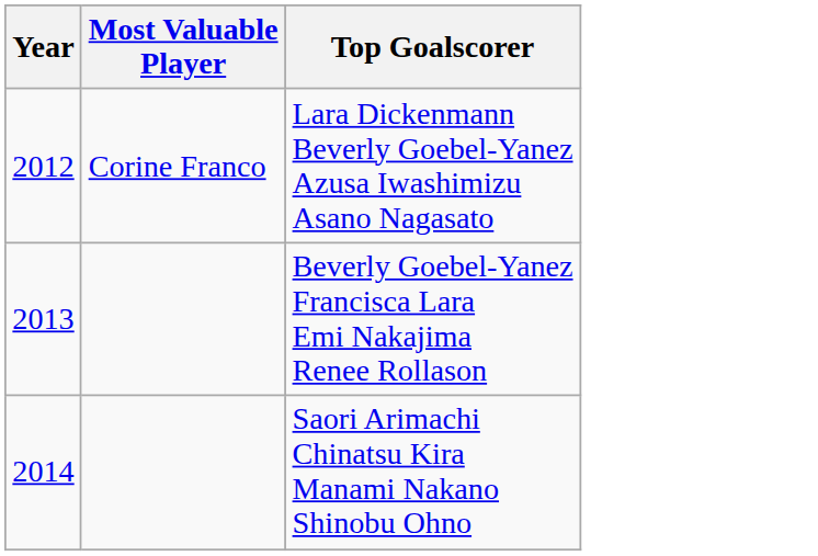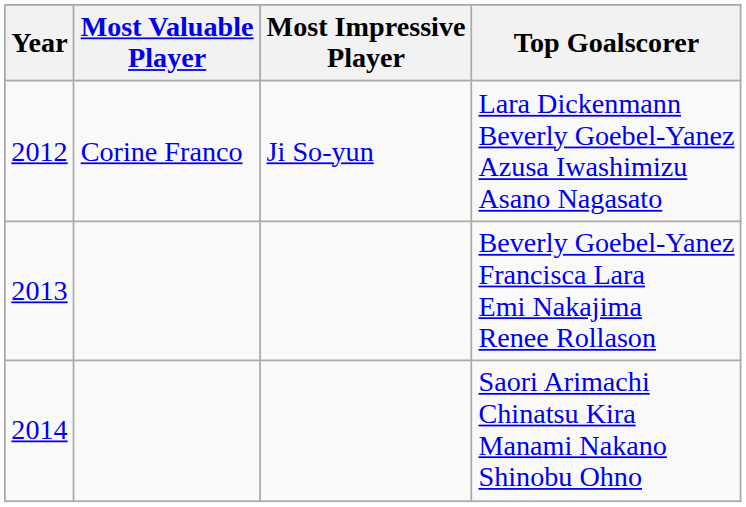 <table class="wikitable">
 <tr>
 <th>Year</th>
 <th bgcolor="gold"><a href='#'>Most Valuable<br>Player</a></th>
+<th bgcolor="silver">Most Impressive<br>Player</th>
 <th bgcolor="gold">Top Goalscorer</th>
 </tr>
 <tr>
 <td align=center><a href='#'>2012</a></td>
 <td> <a href='#'>Corine Franco</a></td>
+<td> <a href='#'>Ji So-yun</a></td>
 <td> <a href='#'>Lara Dickenmann</a><br> <a href='#'>Beverly Goebel-Yanez</a><br> <a href='#'>Azusa Iwashimizu</a><br> <a href='#'>Asano Nagasato</a></td>
 </tr>
 <tr>
 <td align=center><a href='#'>2013</a></td>
+<td></td>
 <td></td>
 <td> <a href='#'>Beverly Goebel-Yanez</a><br> <a href='#'>Francisca Lara</a><br> <a href='#'>Emi Nakajima</a><br> <a href='#'>Renee Rollason</a></td>
 </tr>
 <tr>
 <td align=center><a href='#'>2014</a></td>
 <td></td>
+<td></td>
 <td> <a href='#'>Saori Arimachi</a><br> <a href='#'>Chinatsu Kira</a><br> <a href='#'>Manami Nakano</a><br> <a href='#'>Shinobu Ohno</a></td>
 </tr>
 </table>
